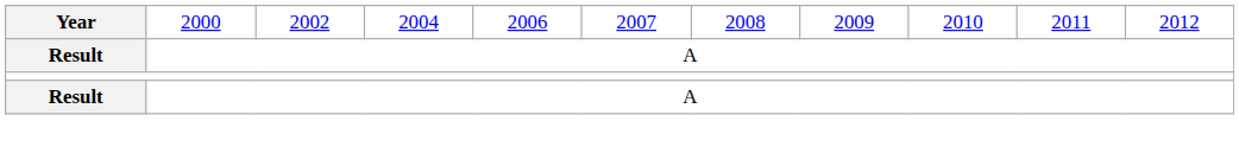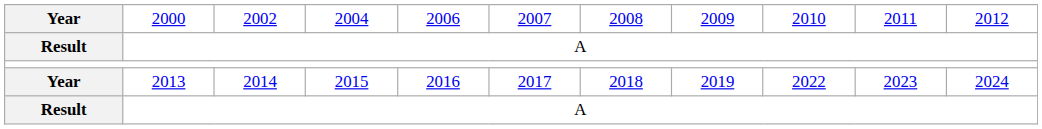 <table class="wikitable" style="text-align:center; font-size:90%; background:white;" width="100%">
 <tr>
 <th>Year</th>
 <td><a href='#'>2000</a></td>
 <td><a href='#'>2002</a></td>
 <td><a href='#'>2004</a></td>
 <td><a href='#'>2006</a></td>
 <td><a href='#'>2007</a></td>
 <td><a href='#'>2008</a></td>
 <td><a href='#'>2009</a></td>
 <td><a href='#'>2010</a></td>
 <td><a href='#'>2011</a></td>
 <td><a href='#'>2012</a></td>
 </tr>
 <tr>
 <th>Result</th>
 <td colspan="10">A</td>
 </tr>
 <tr>
 <td colspan="11"></td>
 </tr>
 <tr>
+<th>Year</th>
+<td><a href='#'>2013</a></td>
+<td><a href='#'>2014</a></td>
+<td><a href='#'>2015</a></td>
+<td><a href='#'>2016</a></td>
+<td><a href='#'>2017</a></td>
+<td><a href='#'>2018</a></td>
+<td><a href='#'>2019</a></td>
+<td><a href='#'>2022</a></td>
+<td><a href='#'>2023</a></td>
+<td><a href='#'>2024</a></td>
+</tr>
+<tr>
 <th>Result</th>
 <td colspan="10">A</td>
 </tr>
 </table>
